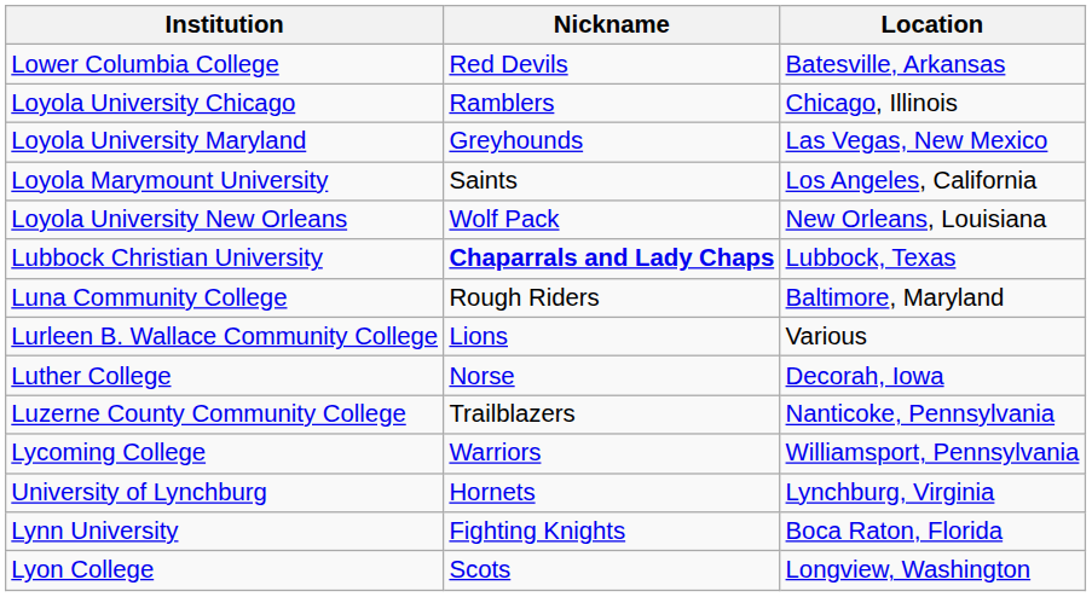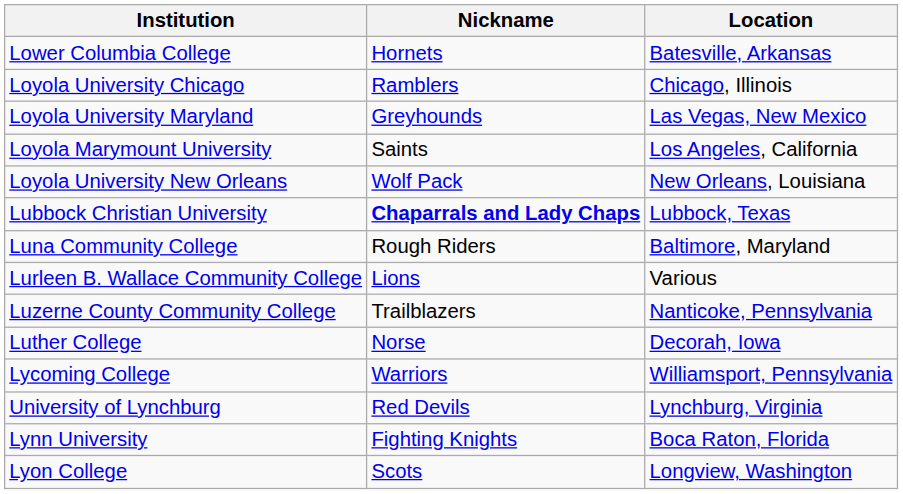 <table class="wikitable">
 <tr>
 <th>Institution</th>
 <th>Nickname</th>
 <th>Location</th>
 </tr>
 <tr>
 <td><a href='#'>Lower Columbia College</a></td>
-<td><a href='#'>Red Devils</a></td>
+<td><a href='#'>Hornets</a></td>
 <td><a href='#'>Batesville, Arkansas</a></td>
 </tr>
 <tr>
 <td><a href='#'>Loyola University Chicago</a></td>
 <td><a href='#'>Ramblers</a></td>
 <td><a href='#'>Chicago</a>, Illinois</td>
 </tr>
 <tr>
 <td><a href='#'>Loyola University Maryland</a></td>
 <td><a href='#'>Greyhounds</a></td>
 <td><a href='#'>Las Vegas, New Mexico</a></td>
 </tr>
 <tr>
 <td><a href='#'>Loyola Marymount University</a></td>
 <td>Saints</td>
 <td><a href='#'>Los Angeles</a>, California</td>
 </tr>
 <tr>
 <td><a href='#'>Loyola University New Orleans</a></td>
 <td><a href='#'>Wolf Pack</a></td>
 <td><a href='#'>New Orleans</a>, Louisiana</td>
 </tr>
 <tr>
 <td><a href='#'>Lubbock Christian University</a></td>
 <td><strong><a href='#'>Chaparrals and Lady Chaps</a></strong></td>
 <td><a href='#'>Lubbock, Texas</a></td>
 </tr>
 <tr>
 <td><a href='#'>Luna Community College</a></td>
 <td>Rough Riders</td>
 <td><a href='#'>Baltimore</a>, Maryland</td>
 </tr>
 <tr>
 <td><a href='#'>Lurleen B. Wallace Community College</a></td>
 <td><a href='#'>Lions</a></td>
 <td>Various</td>
 </tr>
 <tr>
+<td><a href='#'>Luzerne County Community College</a></td>
+<td>Trailblazers</td>
+<td><a href='#'>Nanticoke, Pennsylvania</a></td>
+</tr>
+<tr>
 <td><a href='#'>Luther College</a></td>
 <td><a href='#'>Norse</a></td>
 <td><a href='#'>Decorah, Iowa</a></td>
-</tr>
-<tr>
-<td><a href='#'>Luzerne County Community College</a></td>
-<td>Trailblazers</td>
-<td><a href='#'>Nanticoke, Pennsylvania</a></td>
 </tr>
 <tr>
 <td><a href='#'>Lycoming College</a></td>
 <td><a href='#'>Warriors</a></td>
 <td><a href='#'>Williamsport, Pennsylvania</a></td>
 </tr>
 <tr>
 <td><a href='#'>University of Lynchburg</a></td>
-<td><a href='#'>Hornets</a></td>
+<td><a href='#'>Red Devils</a></td>
 <td><a href='#'>Lynchburg, Virginia</a></td>
 </tr>
 <tr>
 <td><a href='#'>Lynn University</a></td>
 <td><a href='#'>Fighting Knights</a></td>
 <td><a href='#'>Boca Raton, Florida</a></td>
 </tr>
 <tr>
 <td><a href='#'>Lyon College</a></td>
 <td><a href='#'>Scots</a></td>
 <td><a href='#'>Longview, Washington</a></td>
 </tr>
 </table>
